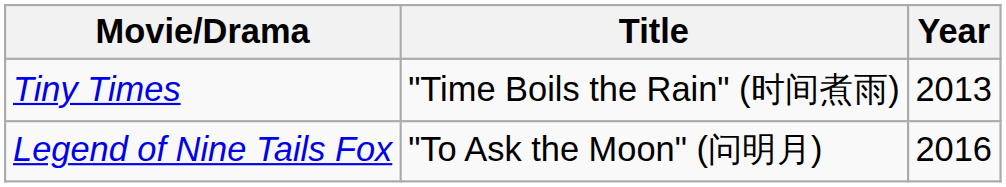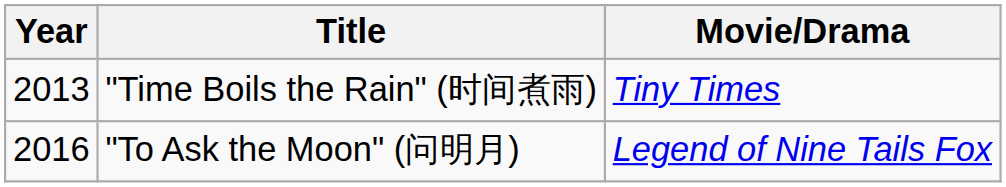 <table class="wikitable">
 <tr>
+<th>Year</th>
+<th>Title</th>
 <th>Movie/Drama</th>
-<th>Title</th>
-<th>Year</th>
 </tr>
 <tr>
+<td>2013</td>
+<td>"Time Boils the Rain" (时间煮雨)</td>
 <td><em><a href='#'>Tiny Times</a></em></td>
-<td>"Time Boils the Rain" (时间煮雨)</td>
-<td>2013</td>
 </tr>
 <tr>
+<td>2016</td>
+<td>"To Ask the Moon" (问明月)</td>
 <td><em><a href='#'>Legend of Nine Tails Fox</a></em></td>
-<td>"To Ask the Moon" (问明月)</td>
-<td>2016</td>
 </tr>
 </table>
